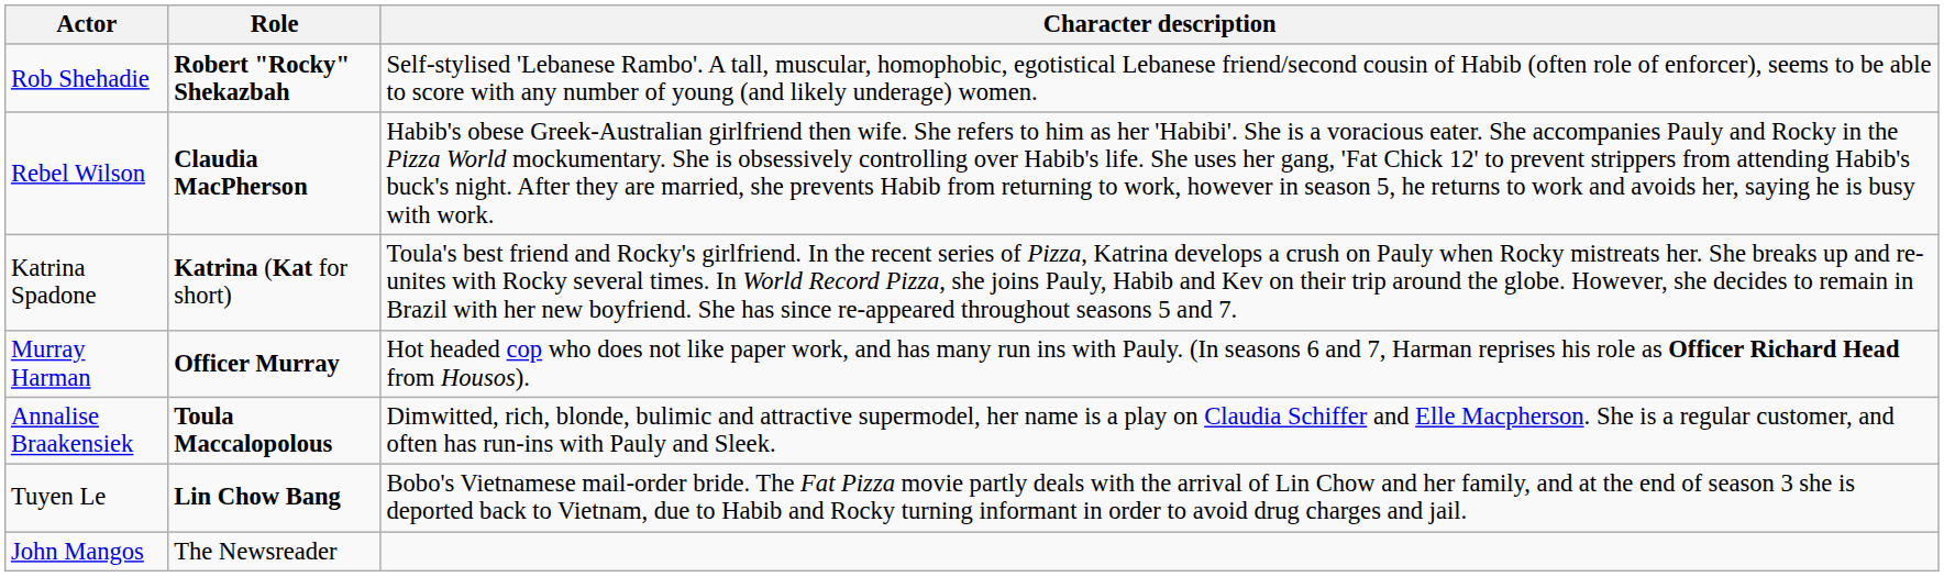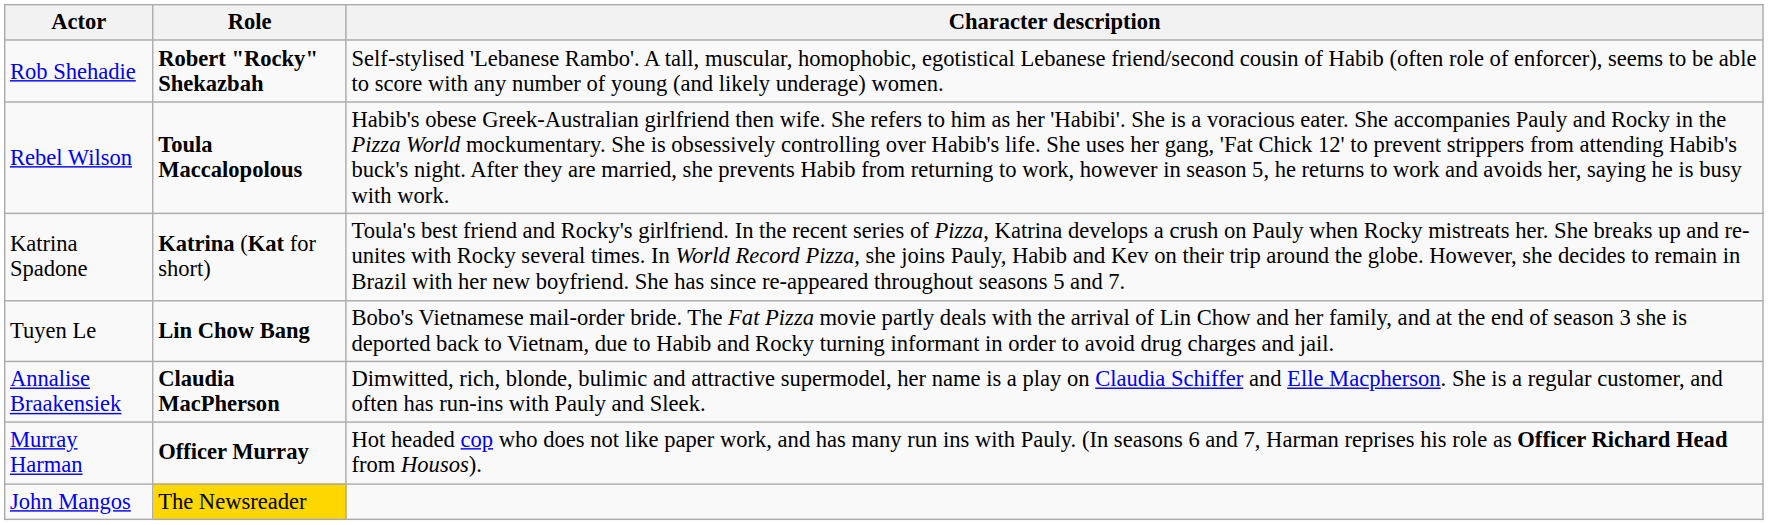 <table class="wikitable">
 <tr>
 <th>Actor</th>
 <th>Role</th>
 <th>Character description</th>
 </tr>
 <tr>
 <td><a href='#'>Rob Shehadie</a></td>
 <td><strong>Robert "Rocky" Shekazbah</strong></td>
 <td>Self-stylised 'Lebanese Rambo'. A tall, muscular, homophobic, egotistical Lebanese friend/second cousin of Habib (often role of enforcer), seems to be able to score with any number of young (and likely underage) women.</td>
 </tr>
 <tr>
 <td><a href='#'>Rebel Wilson</a></td>
-<td><strong>Claudia MacPherson</strong></td>
+<td><strong>Toula Maccalopolous</strong></td>
 <td>Habib's obese Greek-Australian girlfriend then wife. She refers to him as her 'Habibi'. She is a voracious eater. She accompanies Pauly and Rocky in the <em>Pizza World</em> mockumentary. She is obsessively controlling over Habib's life. She uses her gang, 'Fat Chick 12' to prevent strippers from attending Habib's buck's night. After they are married, she prevents Habib from returning to work, however in season 5, he returns to work and avoids her, saying he is busy with work.</td>
 </tr>
 <tr>
 <td>Katrina Spadone</td>
 <td><strong>Katrina</strong> (<strong>Kat</strong> for short)</td>
 <td>Toula's best friend and Rocky's girlfriend. In the recent series of <em>Pizza</em>, Katrina develops a crush on Pauly when Rocky mistreats her. She breaks up and re-unites with Rocky several times. In <em>World Record Pizza</em>, she joins Pauly, Habib and Kev on their trip around the globe. However, she decides to remain in Brazil with her new boyfriend. She has since re-appeared throughout seasons 5 and 7.</td>
 </tr>
 <tr>
+<td>Tuyen Le</td>
+<td><strong>Lin Chow Bang</strong></td>
+<td>Bobo's Vietnamese mail-order bride. The <em>Fat Pizza</em> movie partly deals with the arrival of Lin Chow and her family, and at the end of season 3 she is deported back to Vietnam, due to Habib and Rocky turning informant in order to avoid drug charges and jail.</td>
+</tr>
+<tr>
+<td><a href='#'>Annalise Braakensiek</a></td>
+<td><strong>Claudia MacPherson</strong></td>
+<td>Dimwitted, rich, blonde, bulimic and attractive supermodel, her name is a play on <a href='#'>Claudia Schiffer</a> and <a href='#'>Elle Macpherson</a>. She is a regular customer, and often has run-ins with Pauly and Sleek.</td>
+</tr>
+<tr>
 <td><a href='#'>Murray Harman</a></td>
 <td><strong>Officer Murray</strong></td>
 <td>Hot headed <a href='#'>cop</a> who does not like paper work, and has many run ins with Pauly. (In seasons 6 and 7, Harman reprises his role as <strong>Officer Richard Head</strong> from <em>Housos</em>).</td>
 </tr>
 <tr>
-<td><a href='#'>Annalise Braakensiek</a></td>
-<td><strong>Toula Maccalopolous</strong></td>
-<td>Dimwitted, rich, blonde, bulimic and attractive supermodel, her name is a play on <a href='#'>Claudia Schiffer</a> and <a href='#'>Elle Macpherson</a>. She is a regular customer, and often has run-ins with Pauly and Sleek.</td>
-</tr>
-<tr>
-<td>Tuyen Le</td>
-<td><strong>Lin Chow Bang</strong></td>
-<td>Bobo's Vietnamese mail-order bride. The <em>Fat Pizza</em> movie partly deals with the arrival of Lin Chow and her family, and at the end of season 3 she is deported back to Vietnam, due to Habib and Rocky turning informant in order to avoid drug charges and jail.</td>
-</tr>
-<tr>
 <td><a href='#'>John Mangos</a></td>
-<td>The Newsreader</td>
+<td style="background: gold;">The Newsreader</td>
 <td></td>
 </tr>
 </table>
